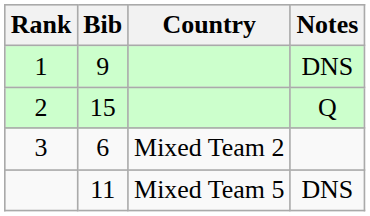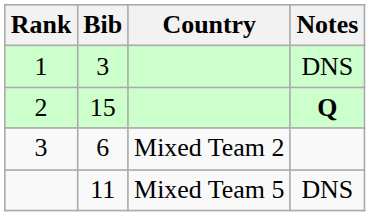 <table class="wikitable" style="text-align:center;">
 <tr>
 <th>Rank</th>
 <th>Bib</th>
 <th>Country</th>
 <th>Notes</th>
 </tr>
 <tr bgcolor=ccffcc>
 <td>1</td>
-<td>9</td>
+<td>3</td>
 <td align=left></td>
 <td>DNS</td>
 </tr>
 <tr bgcolor=ccffcc>
 <td>2</td>
 <td>15</td>
 <td align=left></td>
-<td>Q</td>
+<td><strong>Q</strong></td>
 </tr>
 <tr>
 <td>3</td>
 <td>6</td>
 <td align=left>Mixed Team 2</td>
 <td></td>
 </tr>
 <tr>
 <td></td>
 <td>11</td>
 <td align=left>Mixed Team 5</td>
 <td>DNS</td>
 </tr>
 </table>
